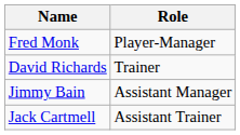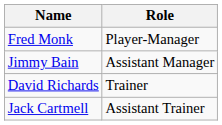 <table class="wikitable">
 <tr>
 <th>Name</th>
 <th>Role</th>
 </tr>
 <tr>
 <td> <a href='#'>Fred Monk</a></td>
 <td>Player-Manager</td>
 </tr>
 <tr>
+<td> <a href='#'>Jimmy Bain</a></td>
+<td>Assistant Manager</td>
+</tr>
+<tr>
 <td> <a href='#'>David Richards</a></td>
 <td>Trainer</td>
-</tr>
-<tr>
-<td> <a href='#'>Jimmy Bain</a></td>
-<td>Assistant Manager</td>
 </tr>
 <tr>
 <td> <a href='#'>Jack Cartmell</a></td>
 <td>Assistant Trainer</td>
 </tr>
 </table>
